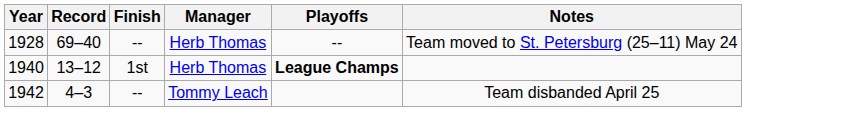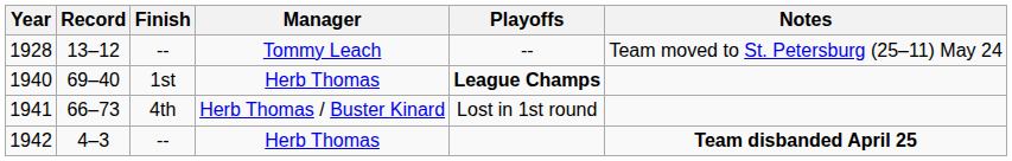 <table class="wikitable" style="text-align:center">
 <tr>
 <th>Year</th>
 <th>Record</th>
 <th>Finish</th>
 <th>Manager</th>
 <th>Playoffs</th>
 <th>Notes</th>
 </tr>
 <tr>
 <td>1928</td>
-<td>69–40</td>
+<td>13–12</td>
 <td>--</td>
-<td><a href='#'>Herb Thomas</a></td>
+<td><a href='#'>Tommy Leach</a></td>
 <td>--</td>
 <td>Team moved to <a href='#'>St. Petersburg</a> (25–11) May 24</td>
 </tr>
 <tr>
 <td>1940</td>
-<td>13–12</td>
+<td>69–40</td>
 <td>1st</td>
 <td><a href='#'>Herb Thomas</a></td>
 <td><strong>League Champs</strong></td>
 <td></td>
 </tr>
 <tr>
+<td>1941</td>
+<td>66–73</td>
+<td>4th</td>
+<td><a href='#'>Herb Thomas</a> / <a href='#'>Buster Kinard</a></td>
+<td>Lost in 1st round</td>
+<td></td>
+</tr>
+<tr>
 <td>1942</td>
 <td>4–3</td>
 <td>--</td>
-<td><a href='#'>Tommy Leach</a></td>
+<td><a href='#'>Herb Thomas</a></td>
 <td></td>
-<td>Team disbanded April 25</td>
+<td><strong>Team disbanded April 25</strong></td>
 </tr>
 <tr>
 </tr>
 </table>
